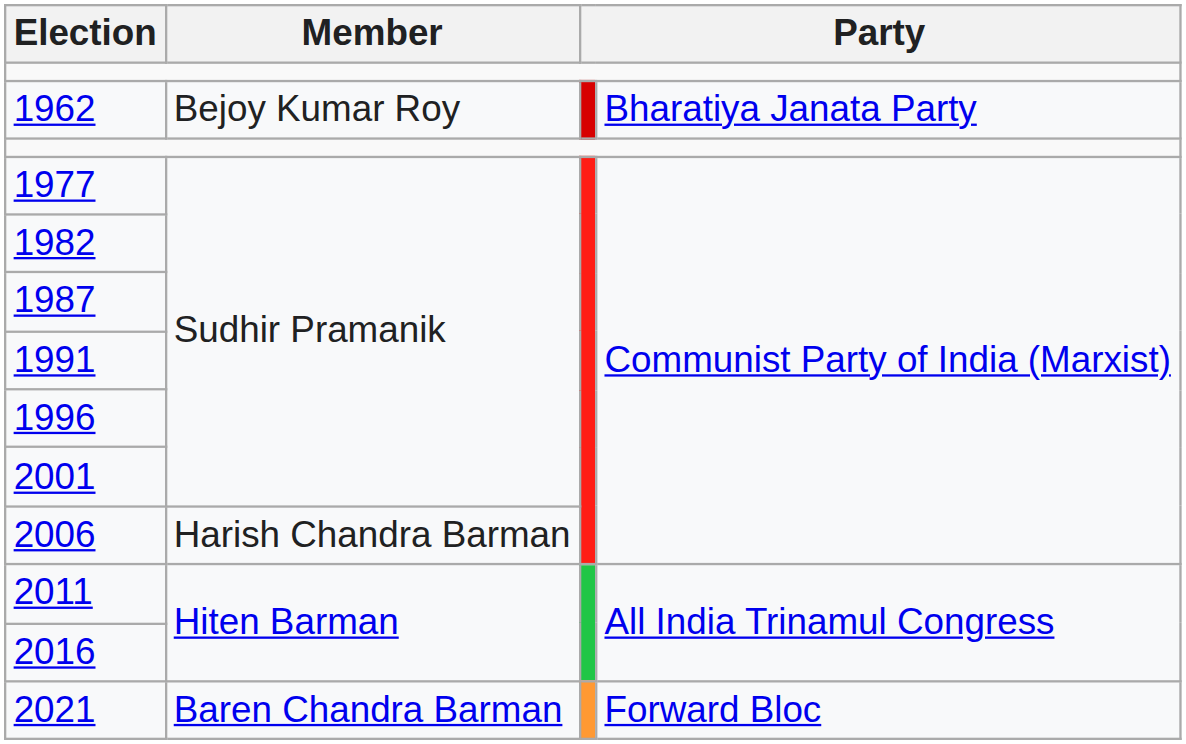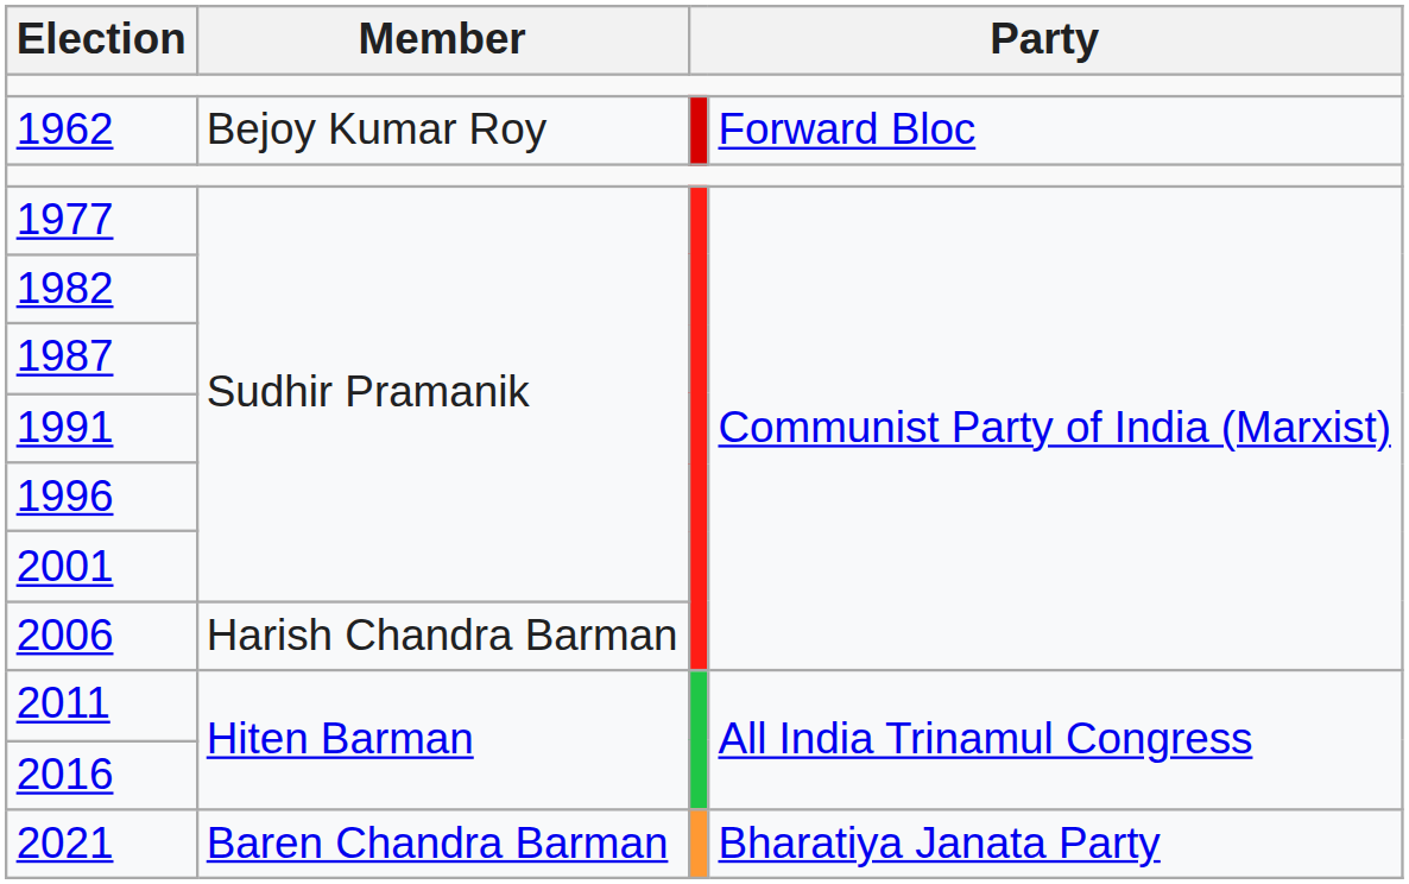 <table class="wikitable sortable">
 <tr style="font-weight:bold; text-align:center; background-color:#EAECF0;">
 <th style="vertical-align:middle; color:#202122;">Election</th>
 <th style="vertical-align:middle; color:#202122;">Member</th>
 <th style="vertical-align:middle; color:#202122;" Colspan=2>Party</th>
 </tr>
 <tr>
 <td colspan="4"></td>
 </tr>
 <tr style="background-color:#F8F9FA;">
 <td style="color:#0645AD;"><a href='#'>1962</a></td>
 <td style="vertical-align:middle; color:#202122;">Bejoy Kumar Roy</td>
 <td style="background-color:#d70000;"></td>
-<td style="color:#0645AD;"><a href='#'>Bharatiya Janata Party</a></td>
+<td style="color:#0645AD;"><a href='#'>Forward Bloc</a></td>
 </tr>
 <tr>
 <td colspan="4"></td>
 </tr>
 <tr style="background-color:#F8F9FA;">
 <td style="vertical-align:middle; color:#202122;"><a href='#'>1977</a></td>
 <td rowspan="6" style="vertical-align:middle; color:#202122;">Sudhir Pramanik</td>
 <td rowspan="7" style="background-color:#ff1d15;"></td>
 <td rowspan="7" style="color:#0645AD;"><a href='#'>Communist Party of India (Marxist)</a></td>
 </tr>
 <tr>
 <td style="vertical-align:middle; background-color:#F8F9FA; color:#202122;"><a href='#'>1982</a></td>
 </tr>
 <tr>
 <td style="vertical-align:middle; background-color:#F8F9FA; color:#202122;"><a href='#'>1987</a></td>
 </tr>
 <tr>
 <td style="vertical-align:middle; background-color:#F8F9FA; color:#202122;"><a href='#'>1991</a></td>
 </tr>
 <tr>
 <td style="vertical-align:middle; background-color:#F8F9FA; color:#202122;"><a href='#'>1996</a></td>
 </tr>
 <tr>
 <td style="background-color:#F8F9FA; color:#0645AD;"><a href='#'>2001</a></td>
 </tr>
 <tr>
 <td style="background-color:#F8F9FA; color:#0645AD;"><a href='#'>2006</a></td>
 <td style="vertical-align:middle; background-color:#F8F9FA; color:#202122;">Harish Chandra Barman</td>
 </tr>
 <tr style="background-color:#F8F9FA;">
 <td style="color:#0645AD;"><a href='#'>2011</a></td>
 <td rowspan="2" style="color:#0645AD;"><a href='#'>Hiten Barman</a></td>
 <td rowspan="2" style="background-color:#20c646;"></td>
 <td rowspan="2" style="color:#0645AD;"><a href='#'>All India Trinamul Congress</a></td>
 </tr>
 <tr>
 <td style="background-color:#F8F9FA; color:#0645AD;"><a href='#'>2016</a></td>
 </tr>
 <tr style="background-color:#F8F9FA;">
 <td style="color:#0645AD;"><a href='#'>2021</a></td>
 <td style="color:#0645AD;"><a href='#'>Baren Chandra Barman</a></td>
 <td style="background-color:#ff9933;"></td>
-<td style="color:#0645AD;"><a href='#'>Forward Bloc</a></td>
+<td style="color:#0645AD;"><a href='#'>Bharatiya Janata Party</a></td>
 </tr>
 </table>
